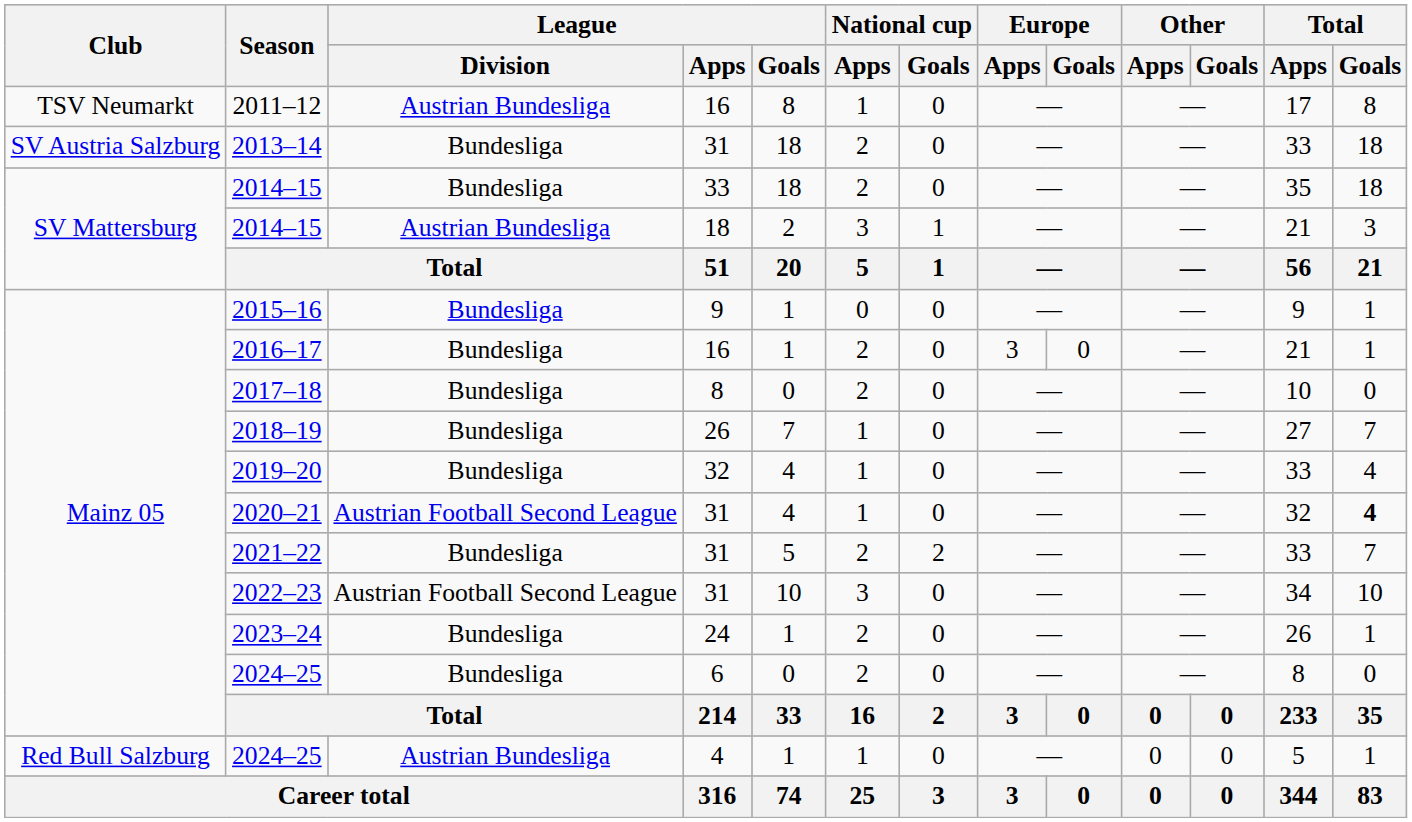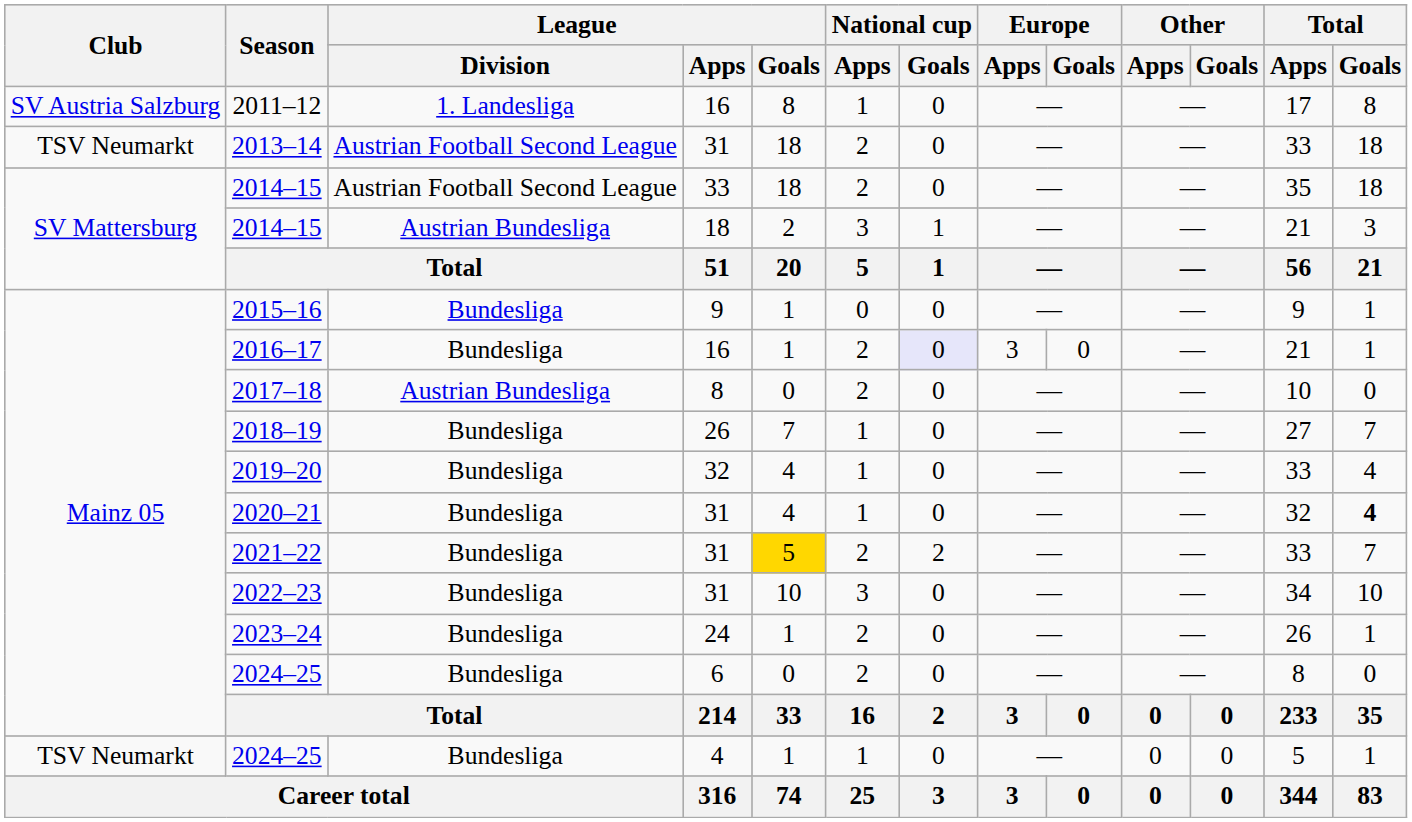 <table class="wikitable" style="text-align: center">
 <tr>
 <th rowspan="2">Club</th>
 <th rowspan="2">Season</th>
 <th colspan="3">League</th>
 <th colspan="2">National cup</th>
 <th colspan="2">Europe</th>
 <th colspan="2">Other</th>
 <th colspan="2">Total</th>
 </tr>
 <tr>
 <th>Division</th>
 <th>Apps</th>
 <th>Goals</th>
 <th>Apps</th>
 <th>Goals</th>
 <th>Apps</th>
 <th>Goals</th>
 <th>Apps</th>
 <th>Goals</th>
 <th>Apps</th>
 <th>Goals</th>
 </tr>
 <tr>
-<td>TSV Neumarkt</td>
+<td><a href='#'>SV Austria Salzburg</a></td>
 <td>2011–12</td>
-<td><a href='#'>Austrian Bundesliga</a></td>
+<td><a href='#'>1. Landesliga</a></td>
 <td>16</td>
 <td>8</td>
 <td>1</td>
 <td>0</td>
 <td colspan="2">—</td>
 <td colspan="2">—</td>
 <td>17</td>
 <td>8</td>
 </tr>
 <tr>
-<td><a href='#'>SV Austria Salzburg</a></td>
+<td>TSV Neumarkt</td>
 <td><a href='#'>2013–14</a></td>
-<td>Bundesliga</td>
+<td><a href='#'>Austrian Football Second League</a></td>
 <td>31</td>
 <td>18</td>
 <td>2</td>
 <td>0</td>
 <td colspan="2">—</td>
 <td colspan="2">—</td>
 <td>33</td>
 <td>18</td>
 </tr>
 <tr>
 <td rowspan="3"><a href='#'>SV Mattersburg</a></td>
 <td><a href='#'>2014–15</a></td>
-<td>Bundesliga</td>
+<td>Austrian Football Second League</td>
 <td>33</td>
 <td>18</td>
 <td>2</td>
 <td>0</td>
 <td colspan="2">—</td>
 <td colspan="2">—</td>
 <td>35</td>
 <td>18</td>
 </tr>
 <tr>
 <td><a href='#'>2014–15</a></td>
 <td><a href='#'>Austrian Bundesliga</a></td>
 <td>18</td>
 <td>2</td>
 <td>3</td>
 <td>1</td>
 <td colspan="2">—</td>
 <td colspan="2">—</td>
 <td>21</td>
 <td>3</td>
 </tr>
 <tr>
 <th colspan="2">Total</th>
 <th>51</th>
 <th>20</th>
 <th>5</th>
 <th>1</th>
 <th colspan="2">—</th>
 <th colspan="2">—</th>
 <th>56</th>
 <th>21</th>
 </tr>
 <tr>
 <td rowspan="11"><a href='#'>Mainz 05</a></td>
 <td><a href='#'>2015–16</a></td>
 <td><a href='#'>Bundesliga</a></td>
 <td>9</td>
 <td>1</td>
 <td>0</td>
 <td>0</td>
 <td colspan="2">—</td>
 <td colspan="2">—</td>
 <td>9</td>
 <td>1</td>
 </tr>
 <tr>
 <td><a href='#'>2016–17</a></td>
 <td>Bundesliga</td>
 <td>16</td>
 <td>1</td>
 <td>2</td>
-<td>0</td>
+<td style="background: lavender;">0</td>
 <td>3</td>
 <td>0</td>
 <td colspan="2">—</td>
 <td>21</td>
 <td>1</td>
 </tr>
 <tr>
 <td><a href='#'>2017–18</a></td>
-<td>Bundesliga</td>
+<td><a href='#'>Austrian Bundesliga</a></td>
 <td>8</td>
 <td>0</td>
 <td>2</td>
 <td>0</td>
 <td colspan="2">—</td>
 <td colspan="2">—</td>
 <td>10</td>
 <td>0</td>
 </tr>
 <tr>
 <td><a href='#'>2018–19</a></td>
 <td>Bundesliga</td>
 <td>26</td>
 <td>7</td>
 <td>1</td>
 <td>0</td>
 <td colspan="2">—</td>
 <td colspan="2">—</td>
 <td>27</td>
 <td>7</td>
 </tr>
 <tr>
 <td><a href='#'>2019–20</a></td>
 <td>Bundesliga</td>
 <td>32</td>
 <td>4</td>
 <td>1</td>
 <td>0</td>
 <td colspan="2">—</td>
 <td colspan="2">—</td>
 <td>33</td>
 <td>4</td>
 </tr>
 <tr>
 <td><a href='#'>2020–21</a></td>
-<td><a href='#'>Austrian Football Second League</a></td>
+<td>Bundesliga</td>
 <td>31</td>
 <td>4</td>
 <td>1</td>
 <td>0</td>
 <td colspan="2">—</td>
 <td colspan="2">—</td>
 <td>32</td>
 <td><strong>4</strong></td>
 </tr>
 <tr>
 <td><a href='#'>2021–22</a></td>
 <td>Bundesliga</td>
 <td>31</td>
-<td>5</td>
+<td style="background: gold;">5</td>
 <td>2</td>
 <td>2</td>
 <td colspan="2">—</td>
 <td colspan="2">—</td>
 <td>33</td>
 <td>7</td>
 </tr>
 <tr>
 <td><a href='#'>2022–23</a></td>
-<td>Austrian Football Second League</td>
+<td>Bundesliga</td>
 <td>31</td>
 <td>10</td>
 <td>3</td>
 <td>0</td>
 <td colspan="2">—</td>
 <td colspan="2">—</td>
 <td>34</td>
 <td>10</td>
 </tr>
 <tr>
 <td><a href='#'>2023–24</a></td>
 <td>Bundesliga</td>
 <td>24</td>
 <td>1</td>
 <td>2</td>
 <td>0</td>
 <td colspan="2">—</td>
 <td colspan="2">—</td>
 <td>26</td>
 <td>1</td>
 </tr>
 <tr>
 <td><a href='#'>2024–25</a></td>
 <td>Bundesliga</td>
 <td>6</td>
 <td>0</td>
 <td>2</td>
 <td>0</td>
 <td colspan="2">—</td>
 <td colspan="2">—</td>
 <td>8</td>
 <td>0</td>
 </tr>
 <tr>
 <th colspan="2">Total</th>
 <th>214</th>
 <th>33</th>
 <th>16</th>
 <th>2</th>
 <th>3</th>
 <th>0</th>
 <th>0</th>
 <th>0</th>
 <th>233</th>
 <th>35</th>
 </tr>
 <tr>
-<td><a href='#'>Red Bull Salzburg</a></td>
+<td>TSV Neumarkt</td>
 <td><a href='#'>2024–25</a></td>
-<td><a href='#'>Austrian Bundesliga</a></td>
+<td>Bundesliga</td>
 <td>4</td>
 <td>1</td>
 <td>1</td>
 <td>0</td>
 <td colspan="2">—</td>
 <td>0</td>
 <td>0</td>
 <td>5</td>
 <td>1</td>
 </tr>
 <tr>
 <th colspan="3">Career total</th>
 <th>316</th>
 <th>74</th>
 <th>25</th>
 <th>3</th>
 <th>3</th>
 <th>0</th>
 <th>0</th>
 <th>0</th>
 <th>344</th>
 <th>83</th>
 </tr>
 </table>
